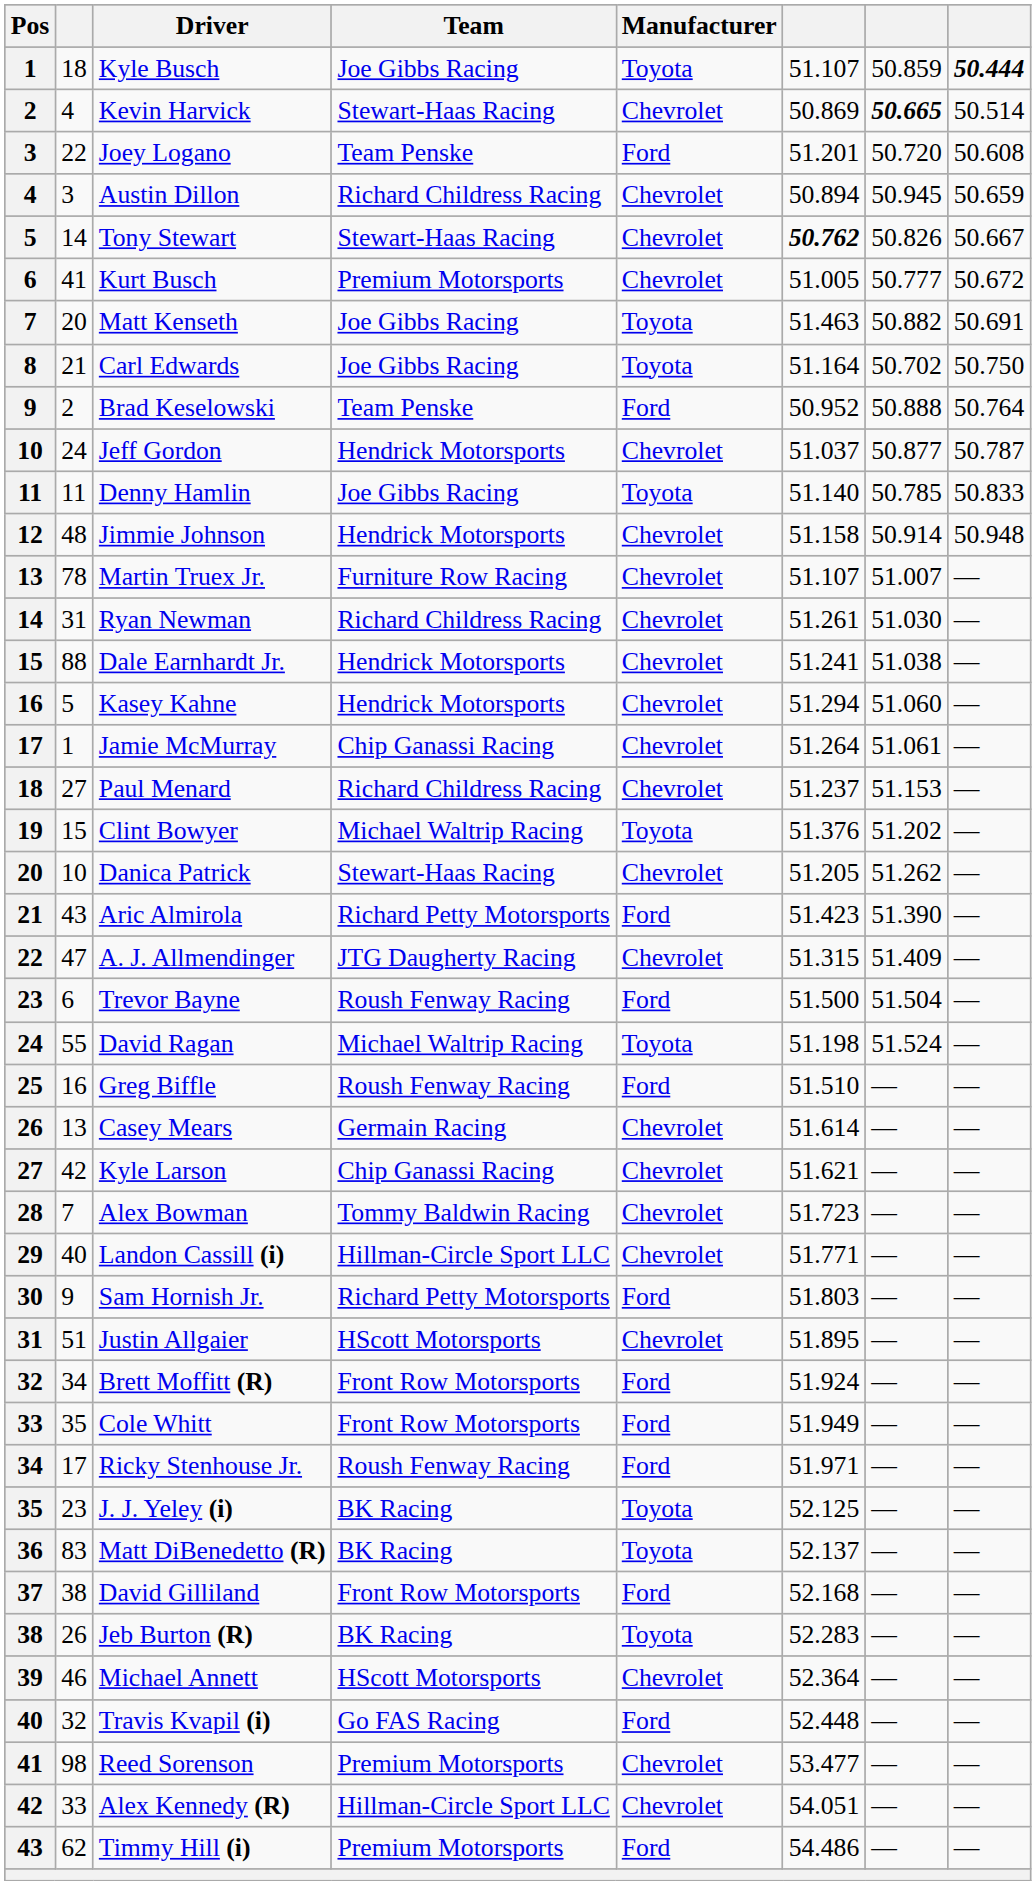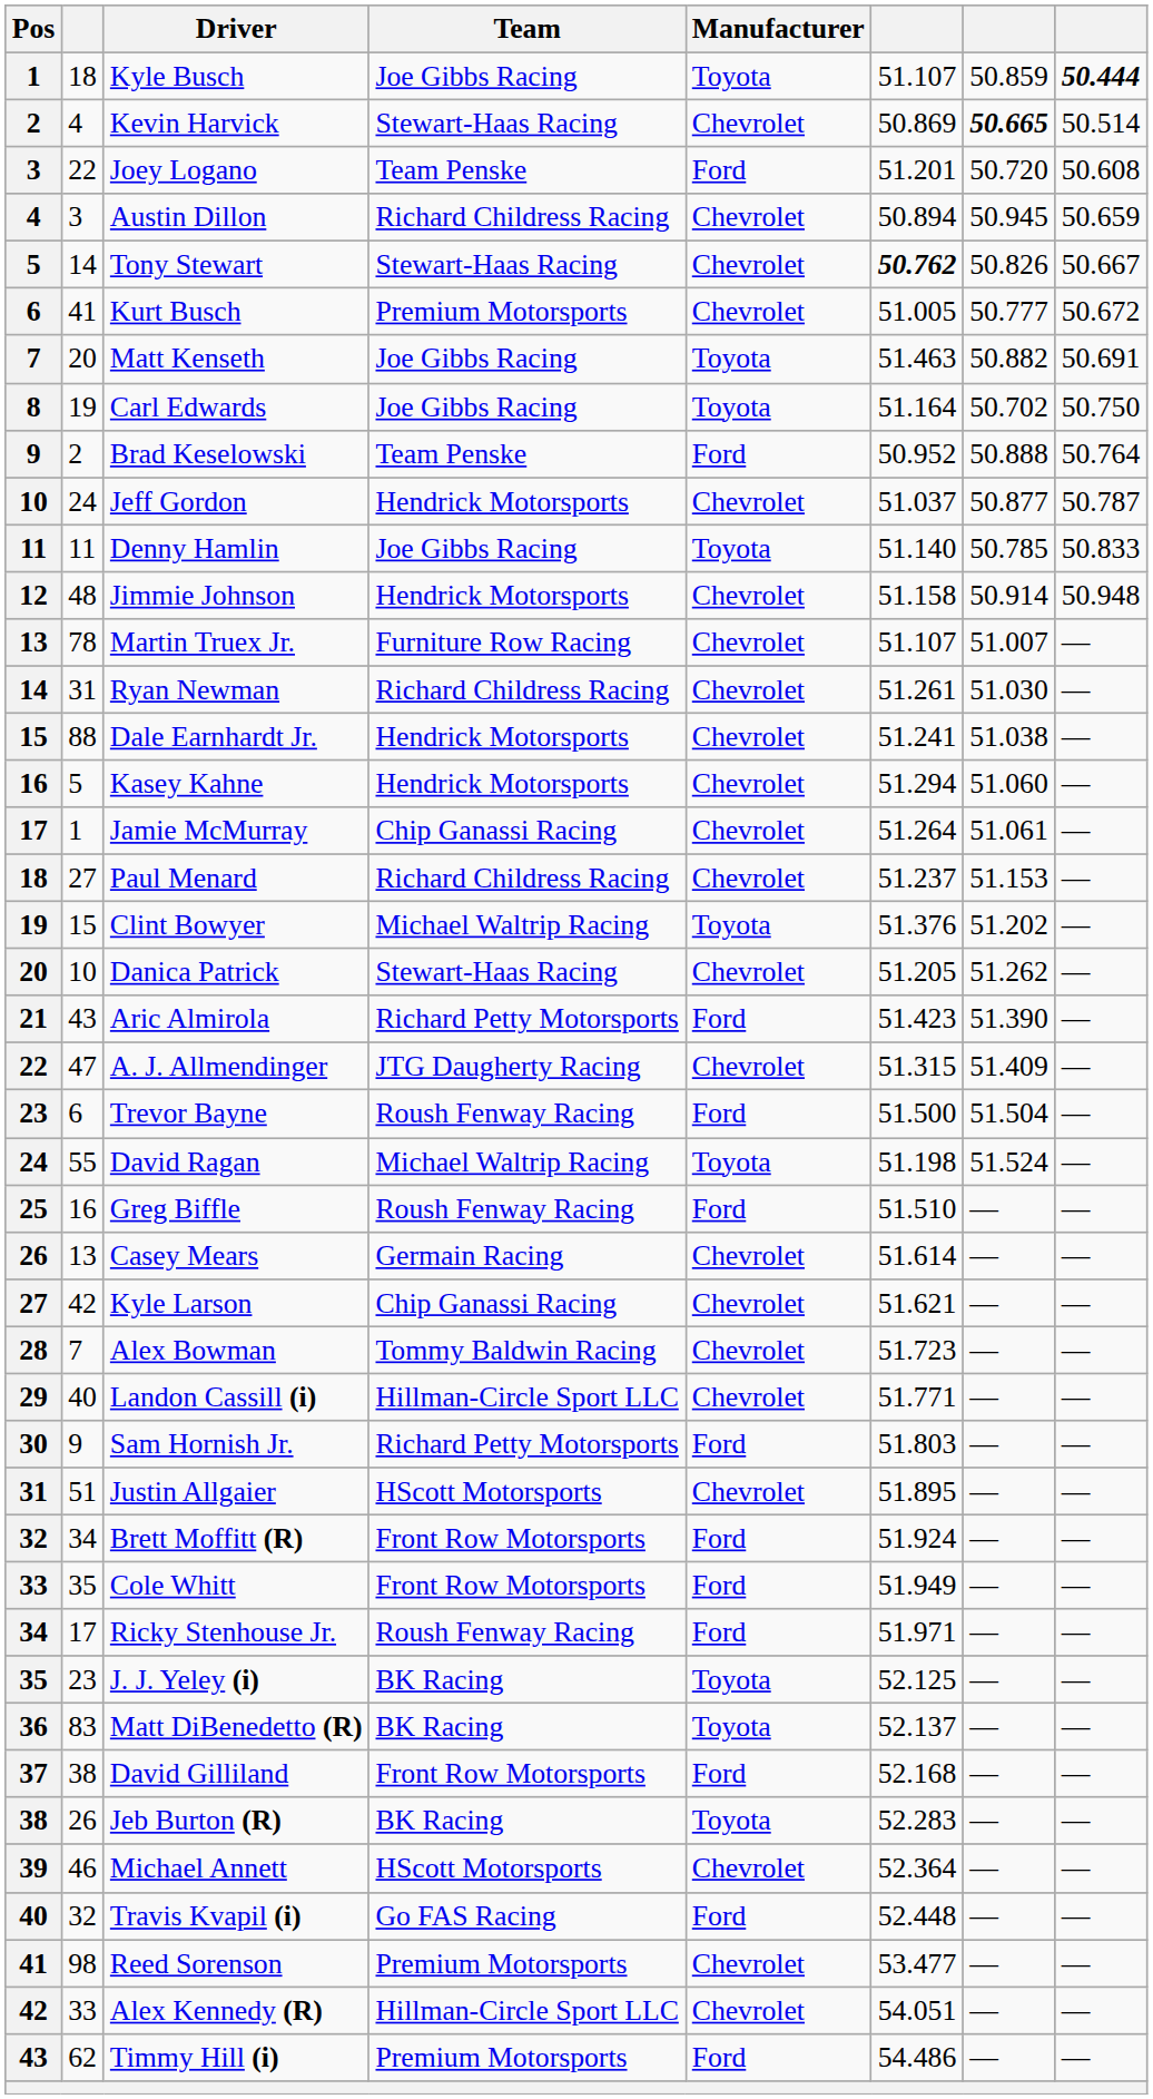 <table class="wikitable" style="font-size:95%">
 <tr>
 <th>Pos</th>
 <th></th>
 <th>Driver</th>
 <th>Team</th>
 <th>Manufacturer</th>
 <th></th>
 <th></th>
 <th></th>
 </tr>
 <tr>
 <th>1</th>
 <td>18</td>
 <td><a href='#'>Kyle Busch</a></td>
 <td><a href='#'>Joe Gibbs Racing</a></td>
 <td><a href='#'>Toyota</a></td>
 <td>51.107</td>
 <td>50.859</td>
 <td><strong><em>50.444</em></strong></td>
 </tr>
 <tr>
 <th>2</th>
 <td>4</td>
 <td><a href='#'>Kevin Harvick</a></td>
 <td><a href='#'>Stewart-Haas Racing</a></td>
 <td><a href='#'>Chevrolet</a></td>
 <td>50.869</td>
 <td><strong><em>50.665</em></strong></td>
 <td>50.514</td>
 </tr>
 <tr>
 <th>3</th>
 <td>22</td>
 <td><a href='#'>Joey Logano</a></td>
 <td><a href='#'>Team Penske</a></td>
 <td><a href='#'>Ford</a></td>
 <td>51.201</td>
 <td>50.720</td>
 <td>50.608</td>
 </tr>
 <tr>
 <th>4</th>
 <td>3</td>
 <td><a href='#'>Austin Dillon</a></td>
 <td><a href='#'>Richard Childress Racing</a></td>
 <td><a href='#'>Chevrolet</a></td>
 <td>50.894</td>
 <td>50.945</td>
 <td>50.659</td>
 </tr>
 <tr>
 <th>5</th>
 <td>14</td>
 <td><a href='#'>Tony Stewart</a></td>
 <td><a href='#'>Stewart-Haas Racing</a></td>
 <td><a href='#'>Chevrolet</a></td>
 <td><strong><em>50.762</em></strong></td>
 <td>50.826</td>
 <td>50.667</td>
 </tr>
 <tr>
 <th>6</th>
 <td>41</td>
 <td><a href='#'>Kurt Busch</a></td>
 <td><a href='#'>Premium Motorsports</a></td>
 <td><a href='#'>Chevrolet</a></td>
 <td>51.005</td>
 <td>50.777</td>
 <td>50.672</td>
 </tr>
 <tr>
 <th>7</th>
 <td>20</td>
 <td><a href='#'>Matt Kenseth</a></td>
 <td><a href='#'>Joe Gibbs Racing</a></td>
 <td><a href='#'>Toyota</a></td>
 <td>51.463</td>
 <td>50.882</td>
 <td>50.691</td>
 </tr>
 <tr>
 <th>8</th>
-<td>21</td>
+<td>19</td>
 <td><a href='#'>Carl Edwards</a></td>
 <td><a href='#'>Joe Gibbs Racing</a></td>
 <td><a href='#'>Toyota</a></td>
 <td>51.164</td>
 <td>50.702</td>
 <td>50.750</td>
 </tr>
 <tr>
 <th>9</th>
 <td>2</td>
 <td><a href='#'>Brad Keselowski</a></td>
 <td><a href='#'>Team Penske</a></td>
 <td><a href='#'>Ford</a></td>
 <td>50.952</td>
 <td>50.888</td>
 <td>50.764</td>
 </tr>
 <tr>
 <th>10</th>
 <td>24</td>
 <td><a href='#'>Jeff Gordon</a></td>
 <td><a href='#'>Hendrick Motorsports</a></td>
 <td><a href='#'>Chevrolet</a></td>
 <td>51.037</td>
 <td>50.877</td>
 <td>50.787</td>
 </tr>
 <tr>
 <th>11</th>
 <td>11</td>
 <td><a href='#'>Denny Hamlin</a></td>
 <td><a href='#'>Joe Gibbs Racing</a></td>
 <td><a href='#'>Toyota</a></td>
 <td>51.140</td>
 <td>50.785</td>
 <td>50.833</td>
 </tr>
 <tr>
 <th>12</th>
 <td>48</td>
 <td><a href='#'>Jimmie Johnson</a></td>
 <td><a href='#'>Hendrick Motorsports</a></td>
 <td><a href='#'>Chevrolet</a></td>
 <td>51.158</td>
 <td>50.914</td>
 <td>50.948</td>
 </tr>
 <tr>
 <th>13</th>
 <td>78</td>
 <td><a href='#'>Martin Truex Jr.</a></td>
 <td><a href='#'>Furniture Row Racing</a></td>
 <td><a href='#'>Chevrolet</a></td>
 <td>51.107</td>
 <td>51.007</td>
 <td>—</td>
 </tr>
 <tr>
 <th>14</th>
 <td>31</td>
 <td><a href='#'>Ryan Newman</a></td>
 <td><a href='#'>Richard Childress Racing</a></td>
 <td><a href='#'>Chevrolet</a></td>
 <td>51.261</td>
 <td>51.030</td>
 <td>—</td>
 </tr>
 <tr>
 <th>15</th>
 <td>88</td>
 <td><a href='#'>Dale Earnhardt Jr.</a></td>
 <td><a href='#'>Hendrick Motorsports</a></td>
 <td><a href='#'>Chevrolet</a></td>
 <td>51.241</td>
 <td>51.038</td>
 <td>—</td>
 </tr>
 <tr>
 <th>16</th>
 <td>5</td>
 <td><a href='#'>Kasey Kahne</a></td>
 <td><a href='#'>Hendrick Motorsports</a></td>
 <td><a href='#'>Chevrolet</a></td>
 <td>51.294</td>
 <td>51.060</td>
 <td>—</td>
 </tr>
 <tr>
 <th>17</th>
 <td>1</td>
 <td><a href='#'>Jamie McMurray</a></td>
 <td><a href='#'>Chip Ganassi Racing</a></td>
 <td><a href='#'>Chevrolet</a></td>
 <td>51.264</td>
 <td>51.061</td>
 <td>—</td>
 </tr>
 <tr>
 <th>18</th>
 <td>27</td>
 <td><a href='#'>Paul Menard</a></td>
 <td><a href='#'>Richard Childress Racing</a></td>
 <td><a href='#'>Chevrolet</a></td>
 <td>51.237</td>
 <td>51.153</td>
 <td>—</td>
 </tr>
 <tr>
 <th>19</th>
 <td>15</td>
 <td><a href='#'>Clint Bowyer</a></td>
 <td><a href='#'>Michael Waltrip Racing</a></td>
 <td><a href='#'>Toyota</a></td>
 <td>51.376</td>
 <td>51.202</td>
 <td>—</td>
 </tr>
 <tr>
 <th>20</th>
 <td>10</td>
 <td><a href='#'>Danica Patrick</a></td>
 <td><a href='#'>Stewart-Haas Racing</a></td>
 <td><a href='#'>Chevrolet</a></td>
 <td>51.205</td>
 <td>51.262</td>
 <td>—</td>
 </tr>
 <tr>
 <th>21</th>
 <td>43</td>
 <td><a href='#'>Aric Almirola</a></td>
 <td><a href='#'>Richard Petty Motorsports</a></td>
 <td><a href='#'>Ford</a></td>
 <td>51.423</td>
 <td>51.390</td>
 <td>—</td>
 </tr>
 <tr>
 <th>22</th>
 <td>47</td>
 <td><a href='#'>A. J. Allmendinger</a></td>
 <td><a href='#'>JTG Daugherty Racing</a></td>
 <td><a href='#'>Chevrolet</a></td>
 <td>51.315</td>
 <td>51.409</td>
 <td>—</td>
 </tr>
 <tr>
 <th>23</th>
 <td>6</td>
 <td><a href='#'>Trevor Bayne</a></td>
 <td><a href='#'>Roush Fenway Racing</a></td>
 <td><a href='#'>Ford</a></td>
 <td>51.500</td>
 <td>51.504</td>
 <td>—</td>
 </tr>
 <tr>
 <th>24</th>
 <td>55</td>
 <td><a href='#'>David Ragan</a></td>
 <td><a href='#'>Michael Waltrip Racing</a></td>
 <td><a href='#'>Toyota</a></td>
 <td>51.198</td>
 <td>51.524</td>
 <td>—</td>
 </tr>
 <tr>
 <th>25</th>
 <td>16</td>
 <td><a href='#'>Greg Biffle</a></td>
 <td><a href='#'>Roush Fenway Racing</a></td>
 <td><a href='#'>Ford</a></td>
 <td>51.510</td>
 <td>—</td>
 <td>—</td>
 </tr>
 <tr>
 <th>26</th>
 <td>13</td>
 <td><a href='#'>Casey Mears</a></td>
 <td><a href='#'>Germain Racing</a></td>
 <td><a href='#'>Chevrolet</a></td>
 <td>51.614</td>
 <td>—</td>
 <td>—</td>
 </tr>
 <tr>
 <th>27</th>
 <td>42</td>
 <td><a href='#'>Kyle Larson</a></td>
 <td><a href='#'>Chip Ganassi Racing</a></td>
 <td><a href='#'>Chevrolet</a></td>
 <td>51.621</td>
 <td>—</td>
 <td>—</td>
 </tr>
 <tr>
 <th>28</th>
 <td>7</td>
 <td><a href='#'>Alex Bowman</a></td>
 <td><a href='#'>Tommy Baldwin Racing</a></td>
 <td><a href='#'>Chevrolet</a></td>
 <td>51.723</td>
 <td>—</td>
 <td>—</td>
 </tr>
 <tr>
 <th>29</th>
 <td>40</td>
 <td><a href='#'>Landon Cassill</a> <strong>(i)</strong></td>
 <td><a href='#'>Hillman-Circle Sport LLC</a></td>
 <td><a href='#'>Chevrolet</a></td>
 <td>51.771</td>
 <td>—</td>
 <td>—</td>
 </tr>
 <tr>
 <th>30</th>
 <td>9</td>
 <td><a href='#'>Sam Hornish Jr.</a></td>
 <td><a href='#'>Richard Petty Motorsports</a></td>
 <td><a href='#'>Ford</a></td>
 <td>51.803</td>
 <td>—</td>
 <td>—</td>
 </tr>
 <tr>
 <th>31</th>
 <td>51</td>
 <td><a href='#'>Justin Allgaier</a></td>
 <td><a href='#'>HScott Motorsports</a></td>
 <td><a href='#'>Chevrolet</a></td>
 <td>51.895</td>
 <td>—</td>
 <td>—</td>
 </tr>
 <tr>
 <th>32</th>
 <td>34</td>
 <td><a href='#'>Brett Moffitt</a> <strong>(R)</strong></td>
 <td><a href='#'>Front Row Motorsports</a></td>
 <td><a href='#'>Ford</a></td>
 <td>51.924</td>
 <td>—</td>
 <td>—</td>
 </tr>
 <tr>
 <th>33</th>
 <td>35</td>
 <td><a href='#'>Cole Whitt</a></td>
 <td><a href='#'>Front Row Motorsports</a></td>
 <td><a href='#'>Ford</a></td>
 <td>51.949</td>
 <td>—</td>
 <td>—</td>
 </tr>
 <tr>
 <th>34</th>
 <td>17</td>
 <td><a href='#'>Ricky Stenhouse Jr.</a></td>
 <td><a href='#'>Roush Fenway Racing</a></td>
 <td><a href='#'>Ford</a></td>
 <td>51.971</td>
 <td>—</td>
 <td>—</td>
 </tr>
 <tr>
 <th>35</th>
 <td>23</td>
 <td><a href='#'>J. J. Yeley</a> <strong>(i)</strong></td>
 <td><a href='#'>BK Racing</a></td>
 <td><a href='#'>Toyota</a></td>
 <td>52.125</td>
 <td>—</td>
 <td>—</td>
 </tr>
 <tr>
 <th>36</th>
 <td>83</td>
 <td><a href='#'>Matt DiBenedetto</a> <strong>(R)</strong></td>
 <td><a href='#'>BK Racing</a></td>
 <td><a href='#'>Toyota</a></td>
 <td>52.137</td>
 <td>—</td>
 <td>—</td>
 </tr>
 <tr>
 <th>37</th>
 <td>38</td>
 <td><a href='#'>David Gilliland</a></td>
 <td><a href='#'>Front Row Motorsports</a></td>
 <td><a href='#'>Ford</a></td>
 <td>52.168</td>
 <td>—</td>
 <td>—</td>
 </tr>
 <tr>
 <th>38</th>
 <td>26</td>
 <td><a href='#'>Jeb Burton</a> <strong>(R)</strong></td>
 <td><a href='#'>BK Racing</a></td>
 <td><a href='#'>Toyota</a></td>
 <td>52.283</td>
 <td>—</td>
 <td>—</td>
 </tr>
 <tr>
 <th>39</th>
 <td>46</td>
 <td><a href='#'>Michael Annett</a></td>
 <td><a href='#'>HScott Motorsports</a></td>
 <td><a href='#'>Chevrolet</a></td>
 <td>52.364</td>
 <td>—</td>
 <td>—</td>
 </tr>
 <tr>
 <th>40</th>
 <td>32</td>
 <td><a href='#'>Travis Kvapil</a> <strong>(i)</strong></td>
 <td><a href='#'>Go FAS Racing</a></td>
 <td><a href='#'>Ford</a></td>
 <td>52.448</td>
 <td>—</td>
 <td>—</td>
 </tr>
 <tr>
 <th>41</th>
 <td>98</td>
 <td><a href='#'>Reed Sorenson</a></td>
 <td><a href='#'>Premium Motorsports</a></td>
 <td><a href='#'>Chevrolet</a></td>
 <td>53.477</td>
 <td>—</td>
 <td>—</td>
 </tr>
 <tr>
 <th>42</th>
 <td>33</td>
 <td><a href='#'>Alex Kennedy</a> <strong>(R)</strong></td>
 <td><a href='#'>Hillman-Circle Sport LLC</a></td>
 <td><a href='#'>Chevrolet</a></td>
 <td>54.051</td>
 <td>—</td>
 <td>—</td>
 </tr>
 <tr>
 <th>43</th>
 <td>62</td>
 <td><a href='#'>Timmy Hill</a> <strong>(i)</strong></td>
 <td><a href='#'>Premium Motorsports</a></td>
 <td><a href='#'>Ford</a></td>
 <td>54.486</td>
 <td>—</td>
 <td>—</td>
 </tr>
 <tr>
 <th colspan="8"></th>
 </tr>
 </table>
